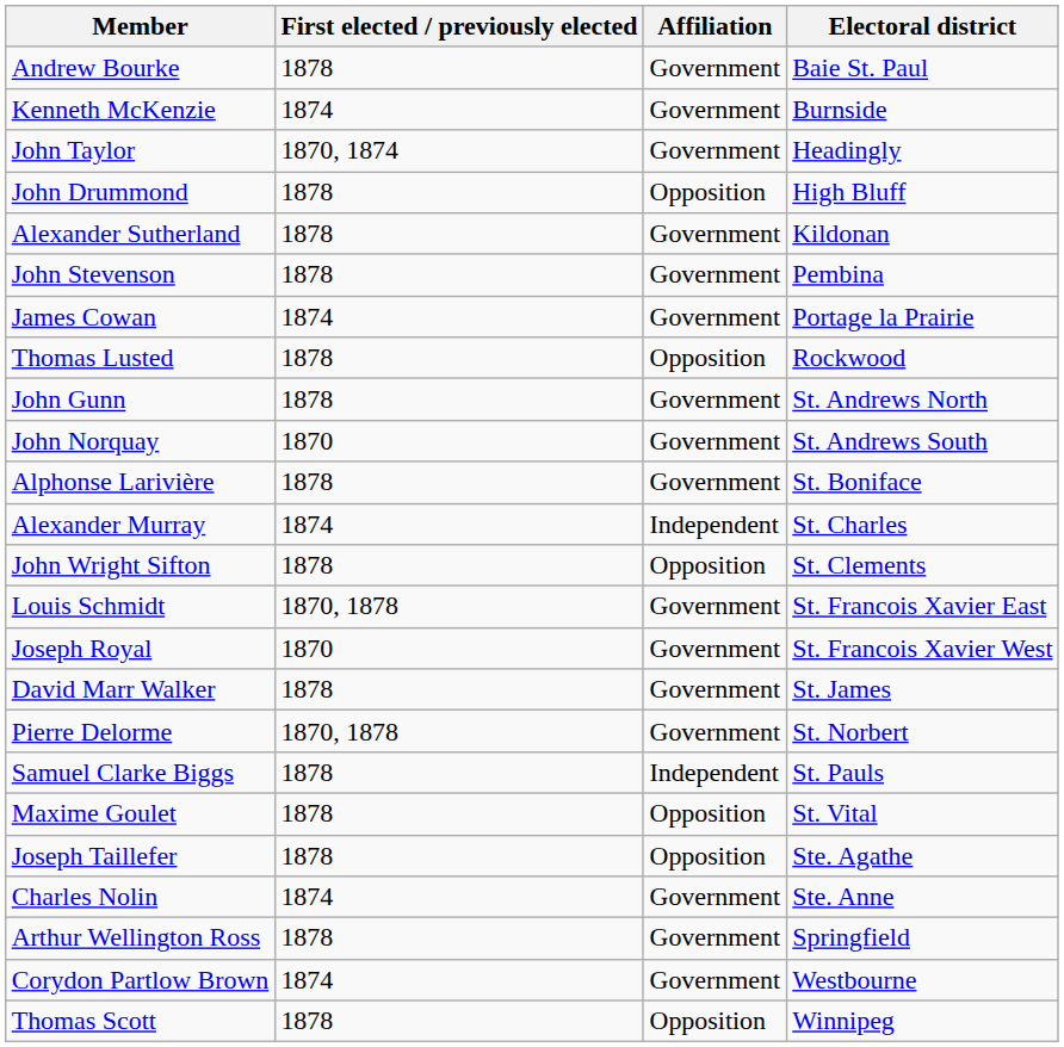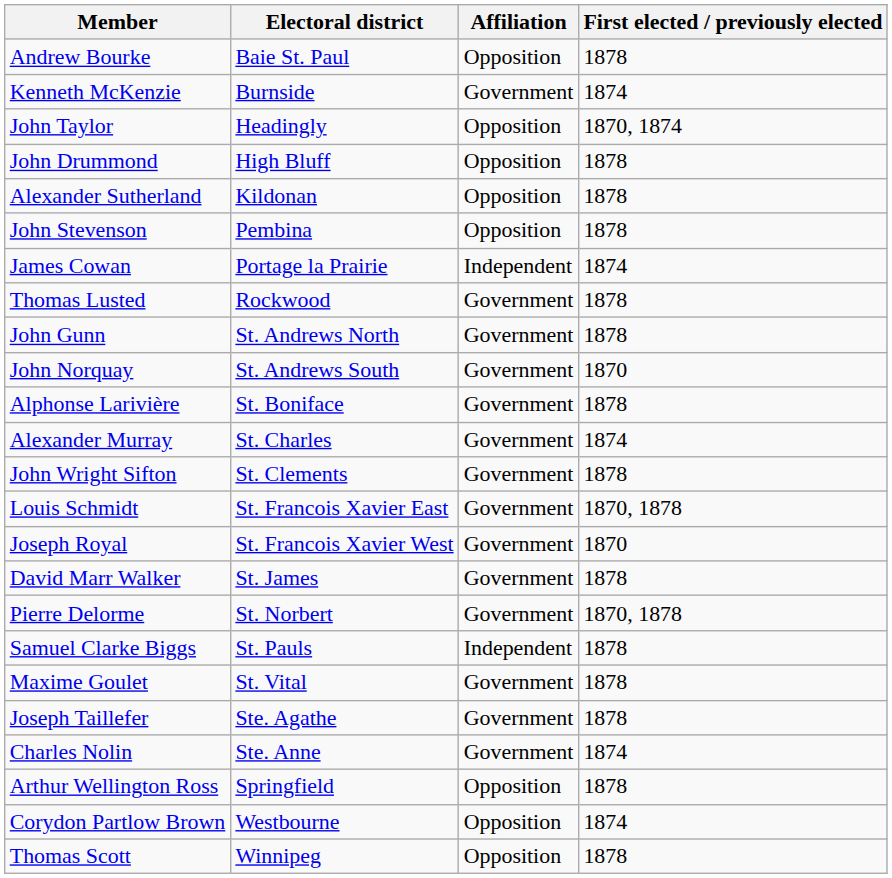 <table class="wikitable sortable">
 <tr>
 <th>Member</th>
+<th>Electoral district</th>
+<th>Affiliation</th>
 <th>First elected / previously elected</th>
-<th>Affiliation</th>
-<th>Electoral district</th>
 </tr>
 <tr>
 <td><a href='#'>Andrew Bourke</a></td>
+<td><a href='#'>Baie St. Paul</a></td>
+<td>Opposition</td>
 <td>1878</td>
-<td>Government</td>
-<td><a href='#'>Baie St. Paul</a></td>
 </tr>
 <tr>
 <td><a href='#'>Kenneth McKenzie</a></td>
+<td><a href='#'>Burnside</a></td>
+<td>Government</td>
 <td>1874</td>
-<td>Government</td>
-<td><a href='#'>Burnside</a></td>
 </tr>
 <tr>
 <td><a href='#'>John Taylor</a></td>
+<td><a href='#'>Headingly</a></td>
+<td>Opposition</td>
 <td>1870, 1874</td>
-<td>Government</td>
-<td><a href='#'>Headingly</a></td>
 </tr>
 <tr>
 <td><a href='#'>John Drummond</a></td>
+<td><a href='#'>High Bluff</a></td>
+<td>Opposition</td>
 <td>1878</td>
-<td>Opposition</td>
-<td><a href='#'>High Bluff</a></td>
 </tr>
 <tr>
 <td><a href='#'>Alexander Sutherland</a></td>
+<td><a href='#'>Kildonan</a></td>
+<td>Opposition</td>
 <td>1878</td>
-<td>Government</td>
-<td><a href='#'>Kildonan</a></td>
 </tr>
 <tr>
 <td><a href='#'>John Stevenson</a></td>
+<td><a href='#'>Pembina</a></td>
+<td>Opposition</td>
 <td>1878</td>
-<td>Government</td>
-<td><a href='#'>Pembina</a></td>
 </tr>
 <tr>
 <td><a href='#'>James Cowan</a></td>
+<td><a href='#'>Portage la Prairie</a></td>
+<td>Independent</td>
 <td>1874</td>
-<td>Government</td>
-<td><a href='#'>Portage la Prairie</a></td>
 </tr>
 <tr>
 <td><a href='#'>Thomas Lusted</a></td>
+<td><a href='#'>Rockwood</a></td>
+<td>Government</td>
 <td>1878</td>
-<td>Opposition</td>
-<td><a href='#'>Rockwood</a></td>
 </tr>
 <tr>
 <td><a href='#'>John Gunn</a></td>
+<td><a href='#'>St. Andrews North</a></td>
+<td>Government</td>
 <td>1878</td>
-<td>Government</td>
-<td><a href='#'>St. Andrews North</a></td>
 </tr>
 <tr>
 <td><a href='#'>John Norquay</a></td>
+<td><a href='#'>St. Andrews South</a></td>
+<td>Government</td>
 <td>1870</td>
-<td>Government</td>
-<td><a href='#'>St. Andrews South</a></td>
 </tr>
 <tr>
 <td><a href='#'>Alphonse Larivière</a></td>
+<td><a href='#'>St. Boniface</a></td>
+<td>Government</td>
 <td>1878</td>
-<td>Government</td>
-<td><a href='#'>St. Boniface</a></td>
 </tr>
 <tr>
 <td><a href='#'>Alexander Murray</a></td>
+<td><a href='#'>St. Charles</a></td>
+<td>Government</td>
 <td>1874</td>
-<td>Independent</td>
-<td><a href='#'>St. Charles</a></td>
 </tr>
 <tr>
 <td><a href='#'>John Wright Sifton</a></td>
+<td><a href='#'>St. Clements</a></td>
+<td>Government</td>
 <td>1878</td>
-<td>Opposition</td>
-<td><a href='#'>St. Clements</a></td>
 </tr>
 <tr>
 <td><a href='#'>Louis Schmidt</a></td>
+<td><a href='#'>St. Francois Xavier East</a></td>
+<td>Government</td>
 <td>1870, 1878</td>
-<td>Government</td>
-<td><a href='#'>St. Francois Xavier East</a></td>
 </tr>
 <tr>
 <td><a href='#'>Joseph Royal</a></td>
+<td><a href='#'>St. Francois Xavier West</a></td>
+<td>Government</td>
 <td>1870</td>
-<td>Government</td>
-<td><a href='#'>St. Francois Xavier West</a></td>
 </tr>
 <tr>
 <td><a href='#'>David Marr Walker</a></td>
+<td><a href='#'>St. James</a></td>
+<td>Government</td>
 <td>1878</td>
-<td>Government</td>
-<td><a href='#'>St. James</a></td>
 </tr>
 <tr>
 <td><a href='#'>Pierre Delorme</a></td>
+<td><a href='#'>St. Norbert</a></td>
+<td>Government</td>
 <td>1870, 1878</td>
-<td>Government</td>
-<td><a href='#'>St. Norbert</a></td>
 </tr>
 <tr>
 <td><a href='#'>Samuel Clarke Biggs</a></td>
+<td><a href='#'>St. Pauls</a></td>
+<td>Independent</td>
 <td>1878</td>
-<td>Independent</td>
-<td><a href='#'>St. Pauls</a></td>
 </tr>
 <tr>
 <td><a href='#'>Maxime Goulet</a></td>
+<td><a href='#'>St. Vital</a></td>
+<td>Government</td>
 <td>1878</td>
-<td>Opposition</td>
-<td><a href='#'>St. Vital</a></td>
 </tr>
 <tr>
 <td><a href='#'>Joseph Taillefer</a></td>
+<td><a href='#'>Ste. Agathe</a></td>
+<td>Government</td>
 <td>1878</td>
-<td>Opposition</td>
-<td><a href='#'>Ste. Agathe</a></td>
 </tr>
 <tr>
 <td><a href='#'>Charles Nolin</a></td>
+<td><a href='#'>Ste. Anne</a></td>
+<td>Government</td>
 <td>1874</td>
-<td>Government</td>
-<td><a href='#'>Ste. Anne</a></td>
 </tr>
 <tr>
 <td><a href='#'>Arthur Wellington Ross</a></td>
+<td><a href='#'>Springfield</a></td>
+<td>Opposition</td>
 <td>1878</td>
-<td>Government</td>
-<td><a href='#'>Springfield</a></td>
 </tr>
 <tr>
 <td><a href='#'>Corydon Partlow Brown</a></td>
+<td><a href='#'>Westbourne</a></td>
+<td>Opposition</td>
 <td>1874</td>
-<td>Government</td>
-<td><a href='#'>Westbourne</a></td>
 </tr>
 <tr>
 <td><a href='#'>Thomas Scott</a></td>
+<td><a href='#'>Winnipeg</a></td>
+<td>Opposition</td>
 <td>1878</td>
-<td>Opposition</td>
-<td><a href='#'>Winnipeg</a></td>
 </tr>
 </table>
